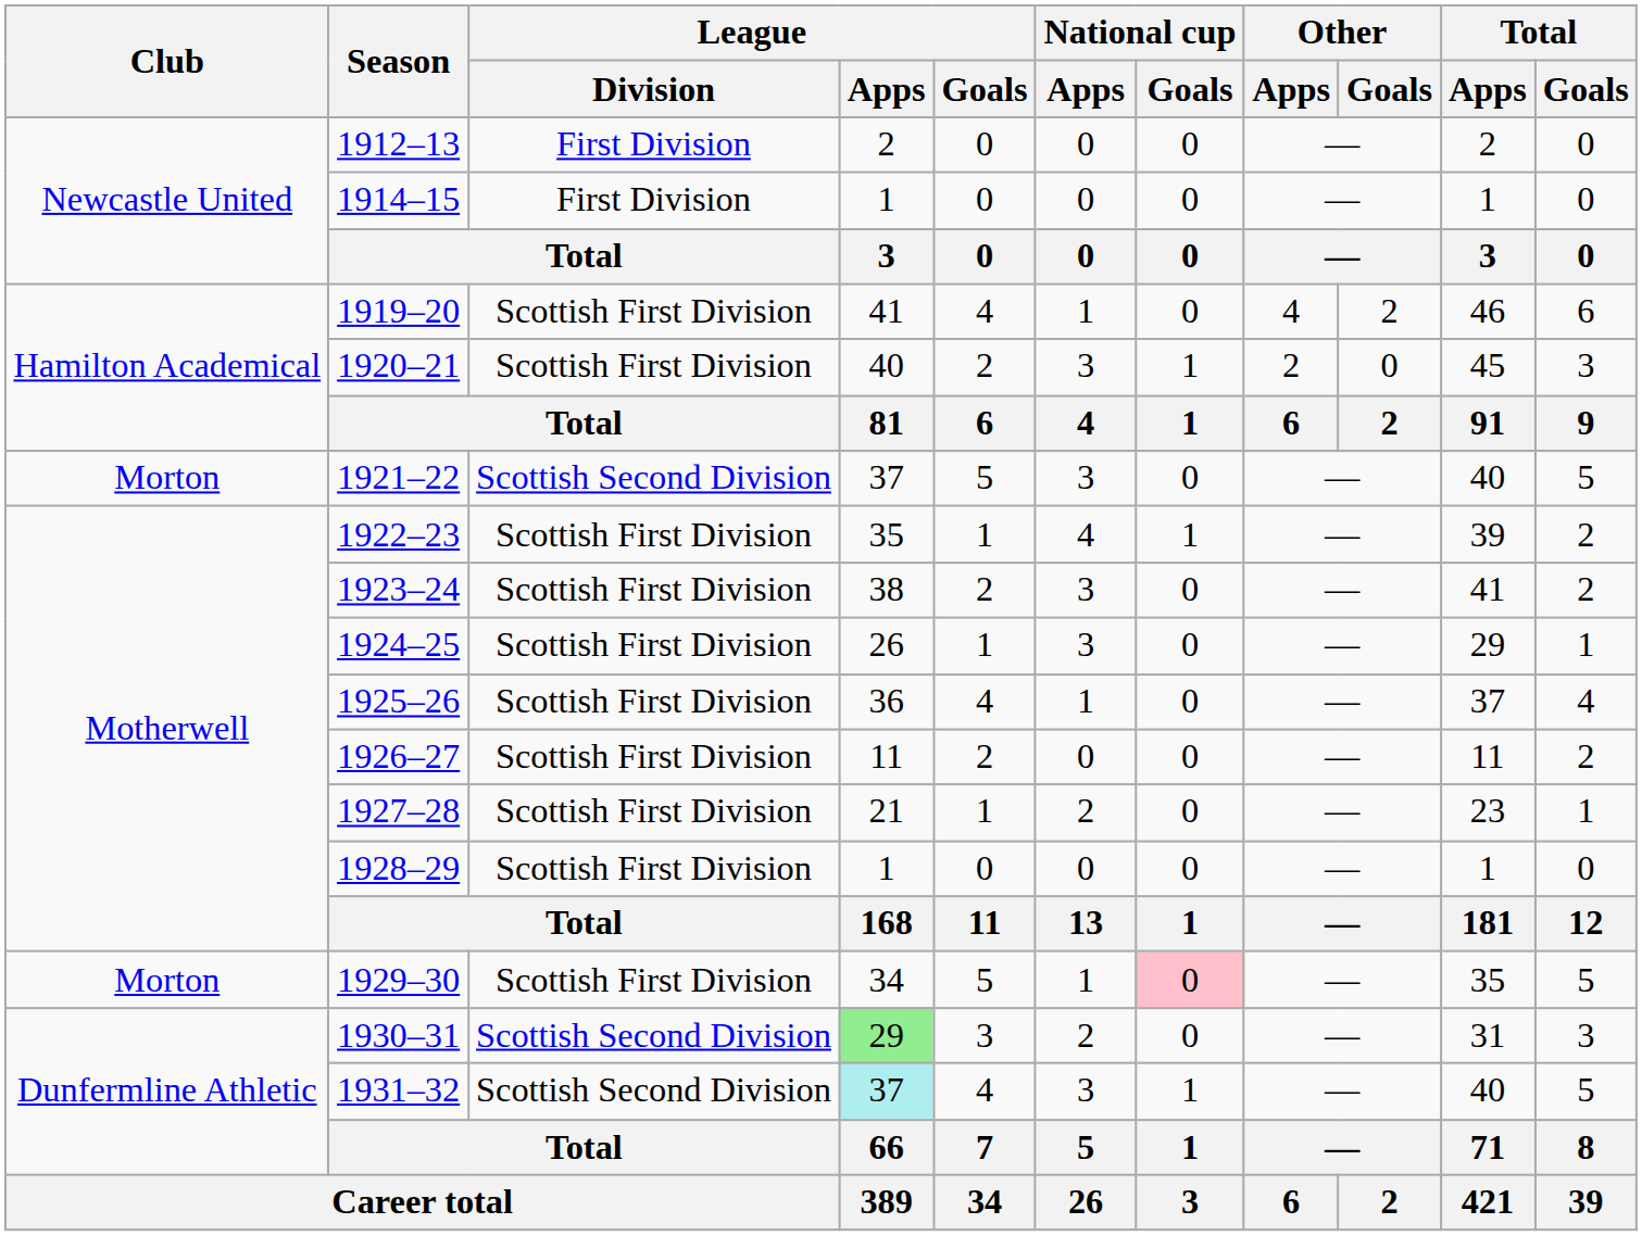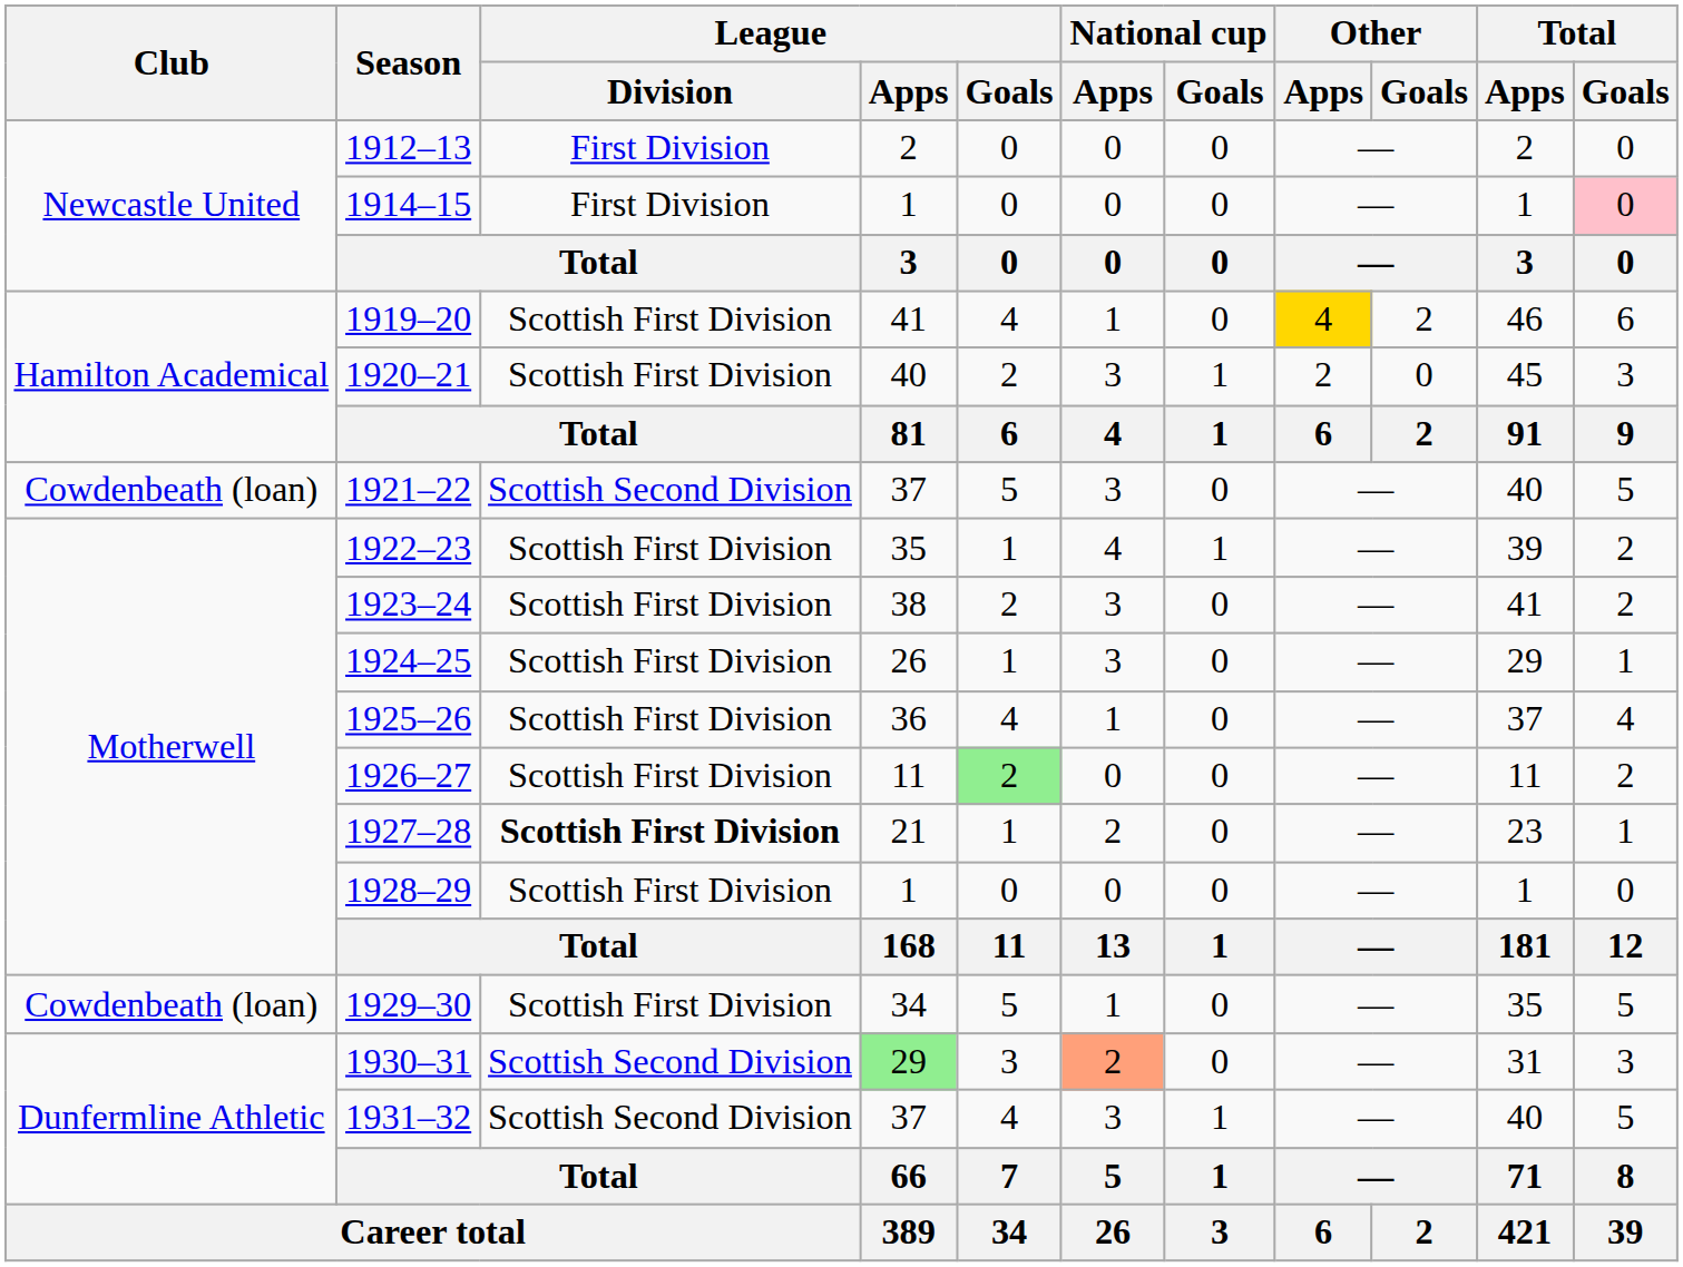 <table class="wikitable" style="text-align: center;">
 <tr>
 <th rowspan="2">Club</th>
 <th rowspan="2">Season</th>
 <th colspan="3">League</th>
 <th colspan="2">National cup</th>
 <th colspan="2">Other</th>
 <th colspan="2">Total</th>
 </tr>
 <tr>
 <th>Division</th>
 <th>Apps</th>
 <th>Goals</th>
 <th>Apps</th>
 <th>Goals</th>
 <th>Apps</th>
 <th>Goals</th>
 <th>Apps</th>
 <th>Goals</th>
 </tr>
 <tr>
 <td rowspan="3"><a href='#'>Newcastle United</a></td>
 <td><a href='#'>1912–13</a></td>
 <td><a href='#'>First Division</a></td>
 <td>2</td>
 <td>0</td>
 <td>0</td>
 <td>0</td>
 <td colspan="2">—</td>
 <td>2</td>
 <td>0</td>
 </tr>
 <tr>
 <td><a href='#'>1914–15</a></td>
 <td>First Division</td>
 <td>1</td>
 <td>0</td>
 <td>0</td>
 <td>0</td>
 <td colspan="2">—</td>
 <td>1</td>
-<td>0</td>
+<td style="background: pink;">0</td>
 </tr>
 <tr>
 <th colspan="2">Total</th>
 <th>3</th>
 <th>0</th>
 <th>0</th>
 <th>0</th>
 <th colspan="2">—</th>
 <th>3</th>
 <th>0</th>
 </tr>
 <tr>
 <td rowspan="3"><a href='#'>Hamilton Academical</a></td>
 <td><a href='#'>1919–20</a></td>
 <td>Scottish First Division</td>
 <td>41</td>
 <td>4</td>
 <td>1</td>
 <td>0</td>
-<td>4</td>
+<td style="background: gold;">4</td>
 <td>2</td>
 <td>46</td>
 <td>6</td>
 </tr>
 <tr>
 <td><a href='#'>1920–21</a></td>
 <td>Scottish First Division</td>
 <td>40</td>
 <td>2</td>
 <td>3</td>
 <td>1</td>
 <td>2</td>
 <td>0</td>
 <td>45</td>
 <td>3</td>
 </tr>
 <tr>
 <th colspan="2">Total</th>
 <th>81</th>
 <th>6</th>
 <th>4</th>
 <th>1</th>
 <th>6</th>
 <th>2</th>
 <th>91</th>
 <th>9</th>
 </tr>
 <tr>
-<td><a href='#'>Morton</a></td>
+<td><a href='#'>Cowdenbeath</a> (loan)</td>
 <td><a href='#'>1921–22</a></td>
 <td><a href='#'>Scottish Second Division</a></td>
 <td>37</td>
 <td>5</td>
 <td>3</td>
 <td>0</td>
 <td colspan="2">—</td>
 <td>40</td>
 <td>5</td>
 </tr>
 <tr>
 <td rowspan="8"><a href='#'>Motherwell</a></td>
 <td><a href='#'>1922–23</a></td>
 <td>Scottish First Division</td>
 <td>35</td>
 <td>1</td>
 <td>4</td>
 <td>1</td>
 <td colspan="2">—</td>
 <td>39</td>
 <td>2</td>
 </tr>
 <tr>
 <td><a href='#'>1923–24</a></td>
 <td>Scottish First Division</td>
 <td>38</td>
 <td>2</td>
 <td>3</td>
 <td>0</td>
 <td colspan="2">—</td>
 <td>41</td>
 <td>2</td>
 </tr>
 <tr>
 <td><a href='#'>1924–25</a></td>
 <td>Scottish First Division</td>
 <td>26</td>
 <td>1</td>
 <td>3</td>
 <td>0</td>
 <td colspan="2">—</td>
 <td>29</td>
 <td>1</td>
 </tr>
 <tr>
 <td><a href='#'>1925–26</a></td>
 <td>Scottish First Division</td>
 <td>36</td>
 <td>4</td>
 <td>1</td>
 <td>0</td>
 <td colspan="2">—</td>
 <td>37</td>
 <td>4</td>
 </tr>
 <tr>
 <td><a href='#'>1926–27</a></td>
 <td>Scottish First Division</td>
 <td>11</td>
-<td>2</td>
+<td style="background: lightgreen;">2</td>
 <td>0</td>
 <td>0</td>
 <td colspan="2">—</td>
 <td>11</td>
 <td>2</td>
 </tr>
 <tr>
 <td><a href='#'>1927–28</a></td>
-<td>Scottish First Division</td>
+<td><strong>Scottish First Division</strong></td>
 <td>21</td>
 <td>1</td>
 <td>2</td>
 <td>0</td>
 <td colspan="2">—</td>
 <td>23</td>
 <td>1</td>
 </tr>
 <tr>
 <td><a href='#'>1928–29</a></td>
 <td>Scottish First Division</td>
 <td>1</td>
 <td>0</td>
 <td>0</td>
 <td>0</td>
 <td colspan="2">—</td>
 <td>1</td>
 <td>0</td>
 </tr>
 <tr>
 <th colspan="2">Total</th>
 <th>168</th>
 <th>11</th>
 <th>13</th>
 <th>1</th>
 <th colspan="2">—</th>
 <th>181</th>
 <th>12</th>
 </tr>
 <tr>
-<td><a href='#'>Morton</a></td>
+<td><a href='#'>Cowdenbeath</a> (loan)</td>
 <td><a href='#'>1929–30</a></td>
 <td>Scottish First Division</td>
 <td>34</td>
 <td>5</td>
 <td>1</td>
-<td style="background: pink;">0</td>
+<td>0</td>
 <td colspan="2">—</td>
 <td>35</td>
 <td>5</td>
 </tr>
 <tr>
 <td rowspan="3"><a href='#'>Dunfermline Athletic</a></td>
 <td><a href='#'>1930–31</a></td>
 <td><a href='#'>Scottish Second Division</a></td>
 <td style="background: lightgreen;">29</td>
 <td>3</td>
-<td>2</td>
+<td style="background: lightsalmon;">2</td>
 <td>0</td>
 <td colspan="2">—</td>
 <td>31</td>
 <td>3</td>
 </tr>
 <tr>
 <td><a href='#'>1931–32</a></td>
 <td>Scottish Second Division</td>
-<td style="background: paleturquoise;">37</td>
+<td>37</td>
 <td>4</td>
 <td>3</td>
 <td>1</td>
 <td colspan="2">—</td>
 <td>40</td>
 <td>5</td>
 </tr>
 <tr>
 <th colspan="2">Total</th>
 <th>66</th>
 <th>7</th>
 <th>5</th>
 <th>1</th>
 <th colspan="2">—</th>
 <th>71</th>
 <th>8</th>
 </tr>
 <tr>
 <th colspan="3">Career total</th>
 <th>389</th>
 <th>34</th>
 <th>26</th>
 <th>3</th>
 <th>6</th>
 <th>2</th>
 <th>421</th>
 <th>39</th>
 </tr>
 </table>
